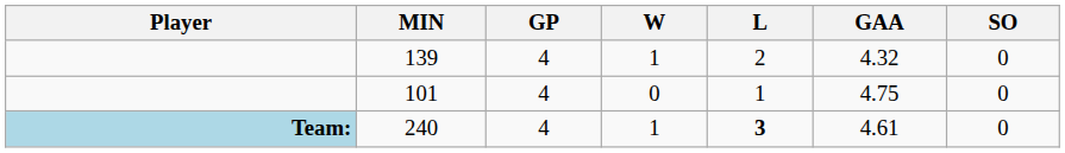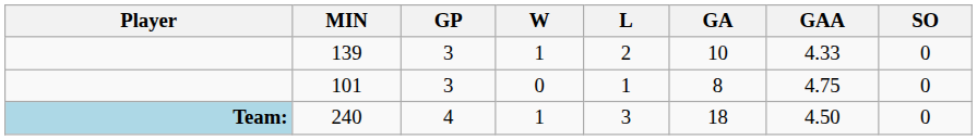 <table class="wikitable sortable" width="60%">
 <tr>
 <th bgcolor="#DDDDFF" width="10%">Player</th>
 <th width="3%" bgcolor="#DDDDFF" title="Minutes played">MIN</th>
 <th width="3%" bgcolor="#DDDDFF" title="Games played in">GP</th>
 <th width="3%" bgcolor="#DDDDFF" title="Games played in">W</th>
 <th width="3%" bgcolor="#DDDDFF"title="Games played in">L</th>
+<th width="3%" bgcolor="#DDDDFF" title="Goals against">GA</th>
 <th width="3%" bgcolor="#DDDDFF" title="Goals against average">GAA</th>
 <th width="3%" bgcolor="#DDDDFF" title="Shut-outs">SO</th>
 </tr>
 <tr align="center">
 <td align="right"></td>
 <td>139</td>
-<td>4</td>
+<td>3</td>
 <td>1</td>
 <td>2</td>
-<td>4.32</td>
+<td>10</td>
+<td>4.33</td>
 <td>0</td>
 </tr>
 <tr align="center">
 <td align="right"></td>
 <td>101</td>
-<td>4</td>
+<td>3</td>
 <td>0</td>
 <td>1</td>
+<td>8</td>
 <td>4.75</td>
 <td>0</td>
 </tr>
 <tr align="center">
 <td align="right" style="background: lightblue;"><strong>Team:</strong></td>
 <td>240</td>
 <td>4</td>
 <td>1</td>
-<td><strong>3</strong></td>
-<td>4.61</td>
+<td>3</td>
+<td>18</td>
+<td>4.50</td>
 <td>0</td>
 </tr>
 </table>
